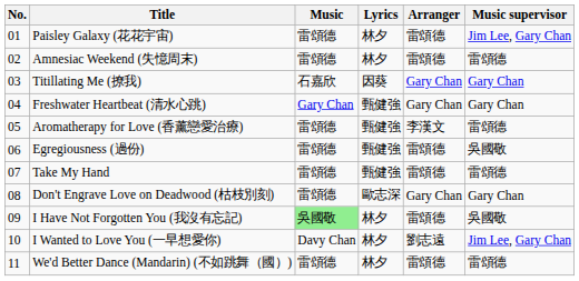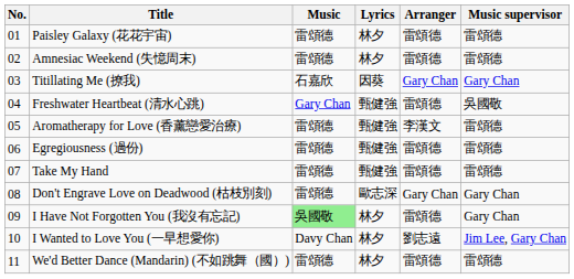 <table class="wikitable">
 <tr>
 <th>No.</th>
 <th>Title</th>
 <th>Music</th>
 <th>Lyrics</th>
 <th>Arranger</th>
 <th>Music supervisor</th>
 </tr>
 <tr>
 <td>01</td>
 <td>Paisley Galaxy (花花宇宙)</td>
 <td>雷頌德</td>
 <td>林夕</td>
 <td>雷頌德</td>
-<td><a href='#'>Jim Lee</a>, <a href='#'>Gary Chan</a></td>
+<td>雷頌德</td>
 </tr>
 <tr>
 <td>02</td>
 <td>Amnesiac Weekend (失憶周末)</td>
 <td>雷頌德</td>
 <td>林夕</td>
 <td>雷頌德</td>
 <td>雷頌德</td>
 </tr>
 <tr>
 <td>03</td>
 <td>Titillating Me (撩我)</td>
 <td>石嘉欣</td>
 <td>因葵</td>
 <td><a href='#'>Gary Chan</a></td>
 <td><a href='#'>Gary Chan</a></td>
 </tr>
 <tr>
 <td>04</td>
 <td>Freshwater Heartbeat (清水心跳)</td>
 <td><a href='#'>Gary Chan</a></td>
 <td>甄健強</td>
-<td>Gary Chan</td>
-<td>Gary Chan</td>
+<td>雷頌德</td>
+<td>吳國敬</td>
 </tr>
 <tr>
 <td>05</td>
 <td>Aromatherapy for Love (香薰戀愛治療)</td>
 <td>雷頌德</td>
 <td>甄健強</td>
 <td>李漢文</td>
 <td>雷頌德</td>
 </tr>
 <tr>
 <td>06</td>
 <td>Egregiousness (過份)</td>
 <td>雷頌德</td>
 <td>甄健強</td>
 <td>雷頌德</td>
-<td>吳國敬</td>
+<td>雷頌德</td>
 </tr>
 <tr>
 <td>07</td>
 <td>Take My Hand</td>
 <td>雷頌德</td>
 <td>甄健強</td>
 <td>雷頌德</td>
 <td>雷頌德</td>
 </tr>
 <tr>
 <td>08</td>
 <td>Don't Engrave Love on Deadwood (枯枝別刻)</td>
 <td>雷頌德</td>
 <td>歐志深</td>
 <td>Gary Chan</td>
 <td>Gary Chan</td>
 </tr>
 <tr>
 <td>09</td>
 <td>I Have Not Forgotten You (我沒有忘記)</td>
 <td style="background: lightgreen;">吳國敬</td>
 <td>林夕</td>
 <td>雷頌德</td>
-<td>吳國敬</td>
+<td>Gary Chan</td>
 </tr>
 <tr>
 <td>10</td>
 <td>I Wanted to Love You (一早想愛你)</td>
 <td>Davy Chan</td>
 <td>林夕</td>
 <td 刘志远 (香港音乐人)>劉志遠</td>
 <td><a href='#'>Jim Lee</a>, <a href='#'>Gary Chan</a></td>
 </tr>
 <tr>
 <td>11</td>
 <td>We'd Better Dance (Mandarin) (不如跳舞（國）)</td>
 <td>雷頌德</td>
 <td>林夕</td>
 <td>雷頌德</td>
 <td>雷頌德</td>
 </tr>
 </table>
